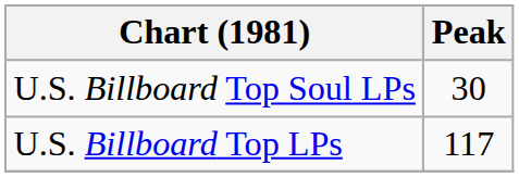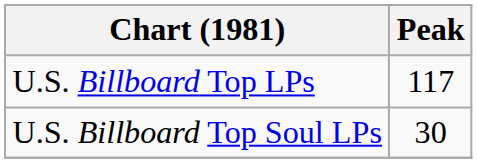 <table class="wikitable">
 <tr>
 <th>Chart (1981)</th>
 <th>Peak<br></th>
 </tr>
 <tr>
+<td>U.S. <a href='#'><em>Billboard</em> Top LPs</a></td>
+<td align="center">117</td>
+</tr>
+<tr>
 <td>U.S. <em>Billboard</em> <a href='#'>Top Soul LPs</a></td>
 <td align="center">30</td>
 </tr>
 <tr>
-<td>U.S. <a href='#'><em>Billboard</em> Top LPs</a></td>
-<td align="center">117</td>
-</tr>
-<tr>
 </tr>
 </table>
